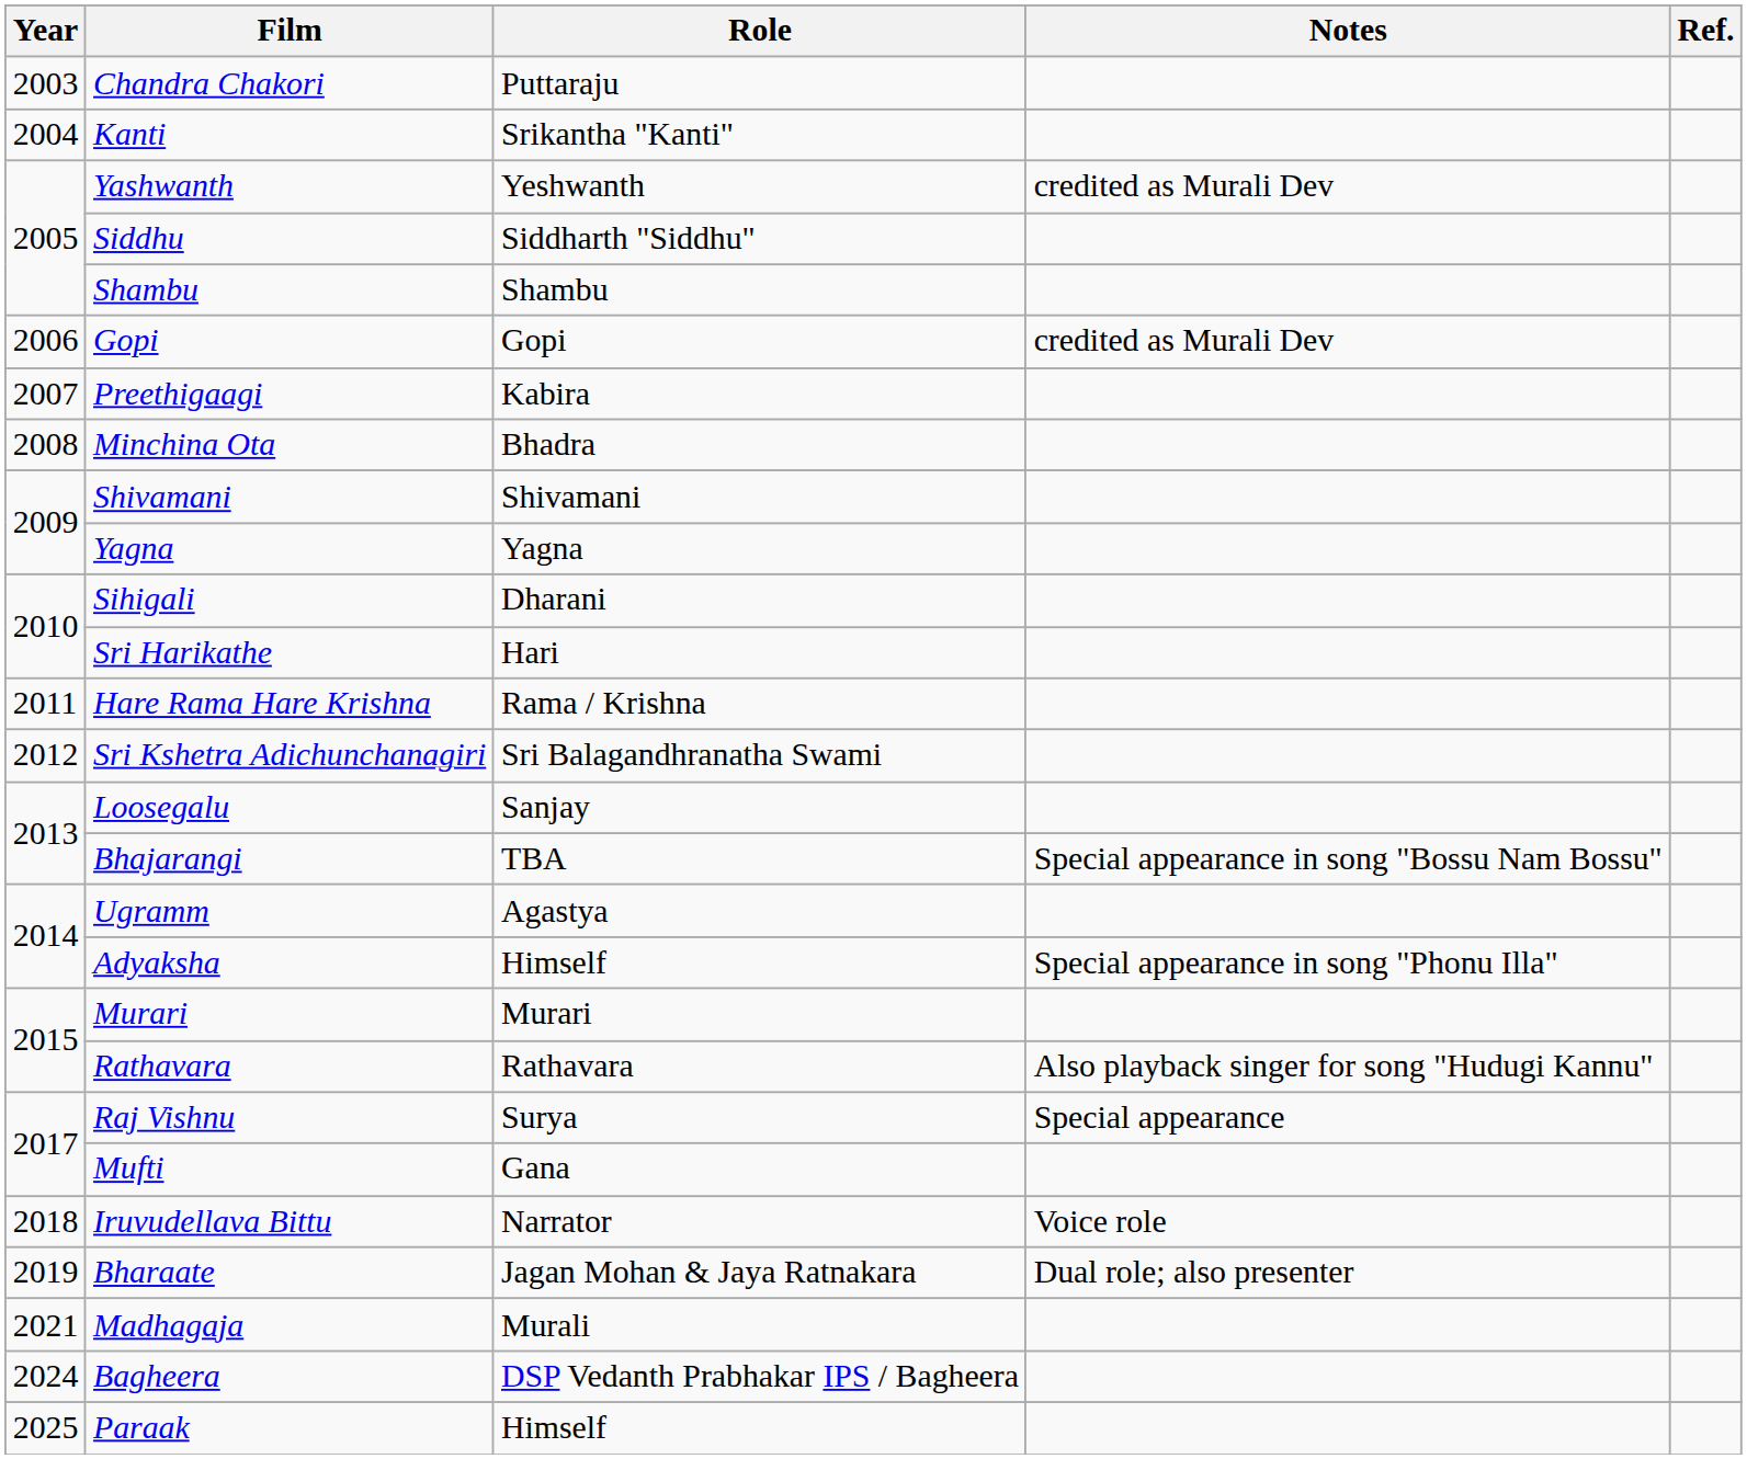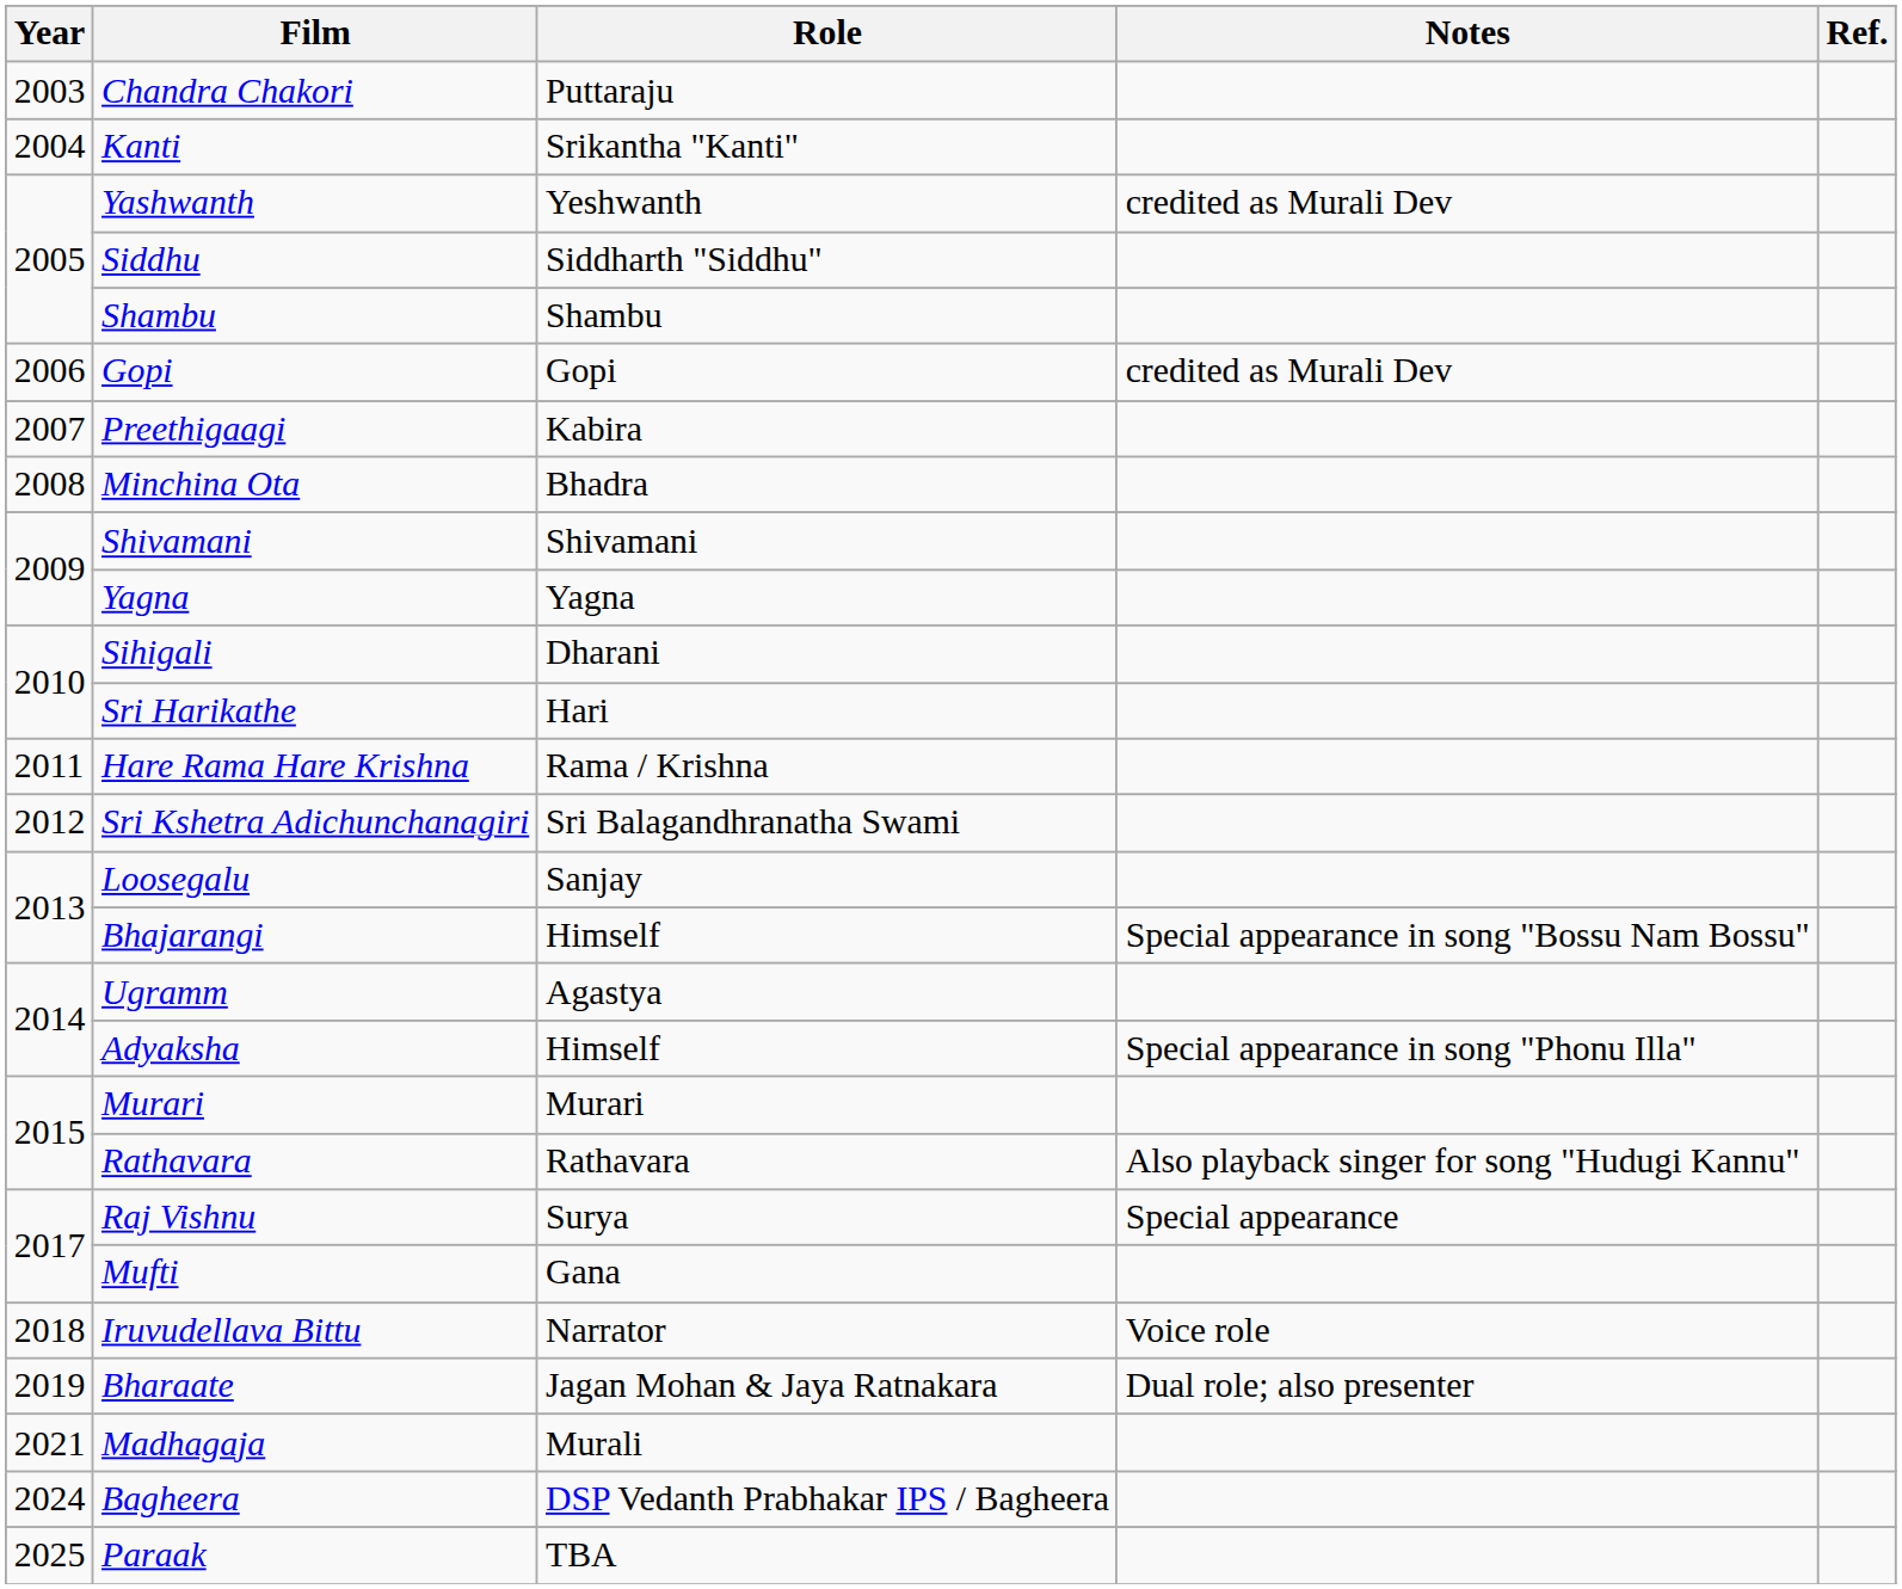 <table class="wikitable sortable">
 <tr>
 <th>Year</th>
 <th>Film</th>
 <th>Role</th>
 <th class="unsortable">Notes</th>
 <th>Ref.</th>
 </tr>
 <tr>
 <td>2003</td>
 <td><em><a href='#'>Chandra Chakori</a></em></td>
 <td>Puttaraju</td>
 <td></td>
 <td></td>
 </tr>
 <tr>
 <td>2004</td>
 <td><em><a href='#'>Kanti</a></em></td>
 <td>Srikantha "Kanti"</td>
 <td></td>
 <td></td>
 </tr>
 <tr>
 <td rowspan=3>2005</td>
 <td><em><a href='#'>Yashwanth</a></em></td>
 <td>Yeshwanth</td>
 <td>credited as Murali Dev</td>
 <td></td>
 </tr>
 <tr>
 <td><em><a href='#'>Siddhu</a></em></td>
 <td>Siddharth "Siddhu"</td>
 <td></td>
 <td></td>
 </tr>
 <tr>
 <td><em><a href='#'>Shambu</a></em></td>
 <td>Shambu</td>
 <td></td>
 <td></td>
 </tr>
 <tr>
 <td>2006</td>
 <td><em><a href='#'>Gopi</a></em></td>
 <td>Gopi</td>
 <td>credited as Murali Dev</td>
 <td></td>
 </tr>
 <tr>
 <td>2007</td>
 <td><em><a href='#'>Preethigaagi</a></em></td>
 <td>Kabira</td>
 <td></td>
 <td></td>
 </tr>
 <tr>
 <td>2008</td>
 <td><em><a href='#'>Minchina Ota</a></em></td>
 <td>Bhadra</td>
 <td></td>
 <td></td>
 </tr>
 <tr>
 <td rowspan="2">2009</td>
 <td><em><a href='#'>Shivamani</a></em></td>
 <td>Shivamani</td>
 <td></td>
 <td></td>
 </tr>
 <tr>
 <td><em><a href='#'>Yagna</a></em></td>
 <td>Yagna</td>
 <td></td>
 <td></td>
 </tr>
 <tr>
 <td rowspan="2">2010</td>
 <td><em><a href='#'>Sihigali</a></em></td>
 <td>Dharani</td>
 <td></td>
 <td></td>
 </tr>
 <tr>
 <td><em><a href='#'>Sri Harikathe</a></em></td>
 <td>Hari</td>
 <td></td>
 <td></td>
 </tr>
 <tr>
 <td>2011</td>
 <td><em><a href='#'>Hare Rama Hare Krishna</a></em></td>
 <td>Rama / Krishna</td>
 <td></td>
 <td></td>
 </tr>
 <tr>
 <td>2012</td>
 <td><em><a href='#'>Sri Kshetra Adichunchanagiri</a></em></td>
 <td>Sri Balagandhranatha Swami</td>
 <td></td>
 <td></td>
 </tr>
 <tr>
 <td rowspan=2>2013</td>
 <td><em><a href='#'>Loosegalu</a></em></td>
 <td>Sanjay</td>
 <td></td>
 <td></td>
 </tr>
 <tr>
 <td><em><a href='#'>Bhajarangi</a></em></td>
-<td>TBA</td>
+<td>Himself</td>
 <td>Special appearance in song "Bossu Nam Bossu"</td>
 <td></td>
 </tr>
 <tr>
 <td rowspan=2>2014</td>
 <td><em><a href='#'>Ugramm</a></em></td>
 <td>Agastya</td>
 <td></td>
 <td></td>
 </tr>
 <tr>
 <td><em><a href='#'>Adyaksha</a></em></td>
 <td>Himself</td>
 <td>Special appearance in song "Phonu Illa"</td>
 <td></td>
 </tr>
 <tr>
 <td rowspan="2">2015</td>
 <td><em><a href='#'>Murari</a></em></td>
 <td>Murari</td>
 <td></td>
 <td></td>
 </tr>
 <tr>
 <td><em><a href='#'>Rathavara</a></em></td>
 <td>Rathavara</td>
 <td>Also playback singer for song "Hudugi Kannu"</td>
 <td></td>
 </tr>
 <tr>
 <td rowspan=2>2017</td>
 <td><em><a href='#'>Raj Vishnu</a></em></td>
 <td>Surya</td>
 <td>Special appearance</td>
 <td></td>
 </tr>
 <tr>
 <td><em><a href='#'>Mufti</a></em></td>
 <td>Gana</td>
 <td></td>
 <td></td>
 </tr>
 <tr>
 <td>2018</td>
 <td><em><a href='#'>Iruvudellava Bittu</a></em></td>
 <td>Narrator</td>
 <td>Voice role</td>
 <td></td>
 </tr>
 <tr>
 <td>2019</td>
 <td><em><a href='#'>Bharaate</a></em></td>
 <td>Jagan Mohan & Jaya Ratnakara</td>
 <td>Dual role; also presenter</td>
 <td></td>
 </tr>
 <tr>
 <td rowspan="1">2021</td>
 <td><em><a href='#'>Madhagaja</a></em></td>
 <td>Murali</td>
 <td></td>
 <td></td>
 </tr>
 <tr>
 <td>2024</td>
 <td><em><a href='#'>Bagheera</a></em></td>
 <td><a href='#'>DSP</a> Vedanth Prabhakar <a href='#'>IPS</a> / Bagheera</td>
 <td></td>
 <td></td>
 </tr>
 <tr>
 <td>2025</td>
 <td><em><a href='#'>Paraak</a></em></td>
-<td>Himself</td>
+<td>TBA</td>
 <td></td>
 <td></td>
 </tr>
 <tr>
 </tr>
 </table>
